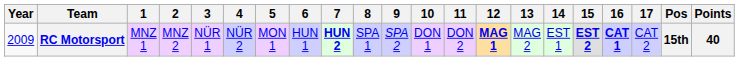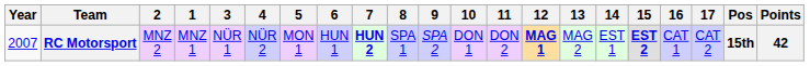 <table class="wikitable" style="text-align:center; font-size:85%">
 <tr>
 <th>Year</th>
 <th>Team</th>
+<th>2</th>
 <th>1</th>
-<th>2</th>
 <th>3</th>
 <th>4</th>
 <th>5</th>
 <th>6</th>
 <th>7</th>
 <th>8</th>
 <th>9</th>
 <th>10</th>
 <th>11</th>
 <th>12</th>
 <th>13</th>
 <th>14</th>
 <th>15</th>
 <th>16</th>
 <th>17</th>
 <th>Pos</th>
 <th>Points</th>
 </tr>
 <tr>
-<td><a href='#'>2009</a></td>
+<td><a href='#'>2007</a></td>
 <th nowrap><a href='#'>RC Motorsport</a></th>
+<td style="background:#EFCFFF;"><a href='#'>MNZ<br>2</a><br></td>
 <td style="background:#EFCFFF;"><a href='#'>MNZ<br>1</a><br></td>
-<td style="background:#EFCFFF;"><a href='#'>MNZ<br>2</a><br></td>
 <td style="background:#EFCFFF;"><a href='#'>NÜR<br>1</a><br></td>
 <td style="background:#CFCFFF;"><a href='#'>NÜR<br>2</a><br></td>
 <td style="background:#EFCFFF;"><a href='#'>MON<br>1</a><br></td>
 <td style="background:#CFCFFF;"><a href='#'>HUN<br>1</a><br></td>
 <td style="background:#DFFFDF;"><strong><a href='#'>HUN<br>2</a><br></strong></td>
 <td style="background:#CFCFFF;"><a href='#'>SPA<br>1</a><br></td>
 <td style="background:#CFCFFF;"><em><a href='#'>SPA<br>2</a></em><br></td>
 <td style="background:#EFCFFF;"><a href='#'>DON<br>1</a><br></td>
 <td style="background:#EFCFFF;"><a href='#'>DON<br>2</a><br></td>
 <td style="background:#FFDF9F;"><strong><a href='#'>MAG<br>1</a></strong><br></td>
 <td style="background:#DFFFDF;"><a href='#'>MAG<br>2</a><br></td>
 <td style="background:#DFFFDF;"><a href='#'>EST<br>1</a><br></td>
 <td style="background:#DFDFDF;"><strong><a href='#'>EST<br>2</a></strong><br></td>
-<td style="background:#CFCFFF;"><strong><a href='#'>CAT<br>1</a><br></strong></td>
+<td style="background:#CFCFFF;"><a href='#'>CAT<br>1</a><br></td>
 <td style="background:#CFCFFF;"><a href='#'>CAT<br>2</a><br></td>
 <th>15th</th>
-<th>40</th>
+<th>42</th>
 </tr>
 </table>
